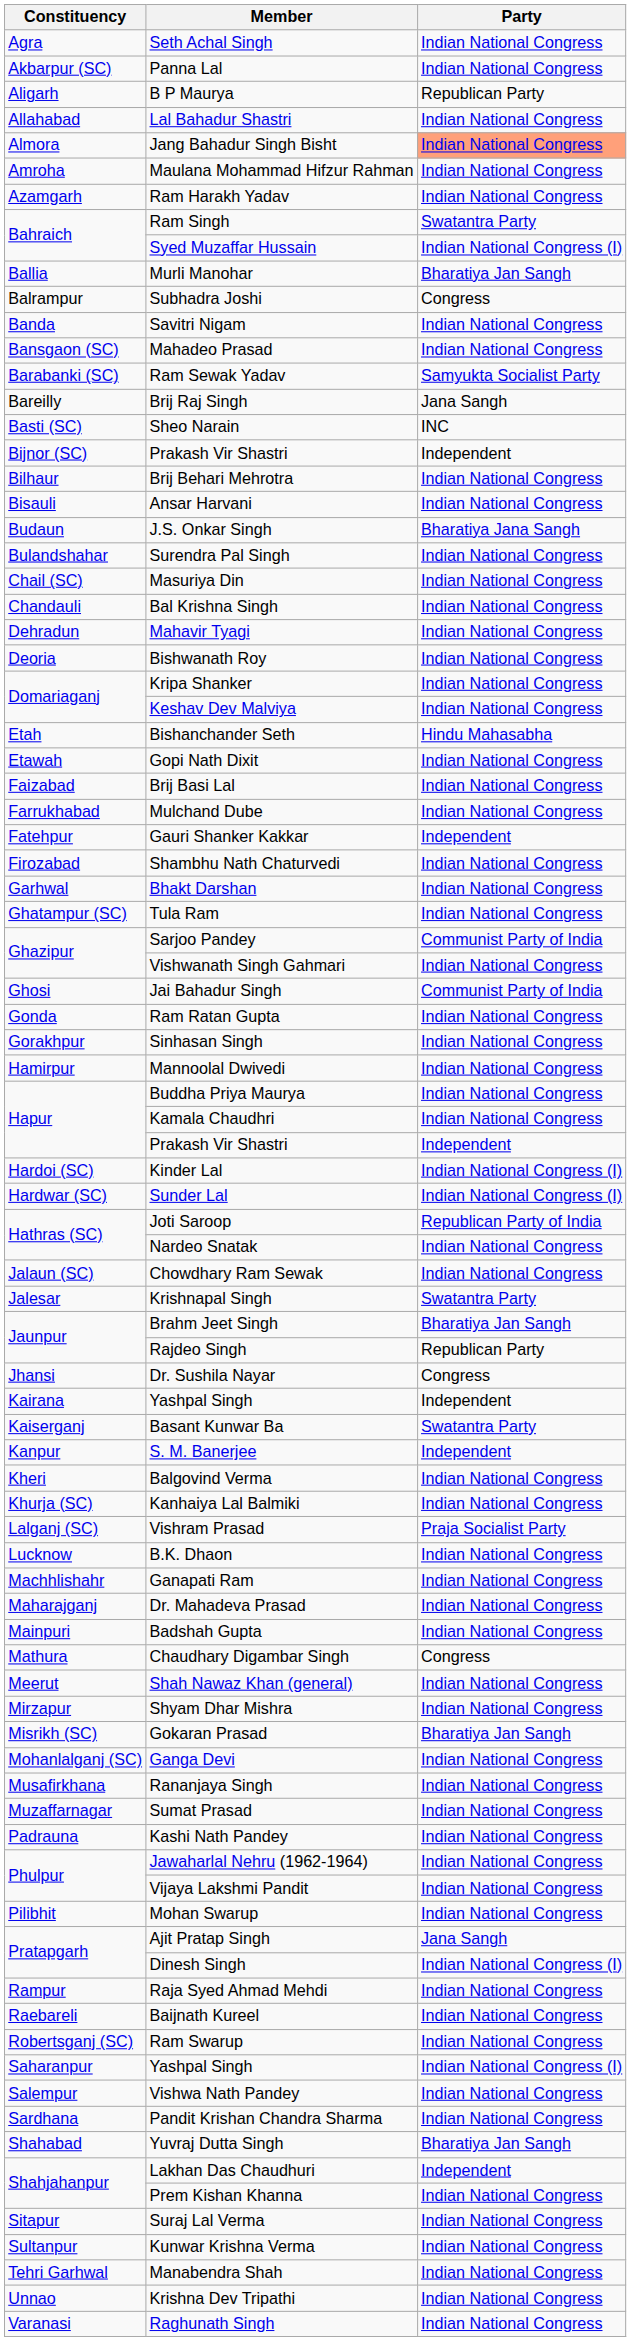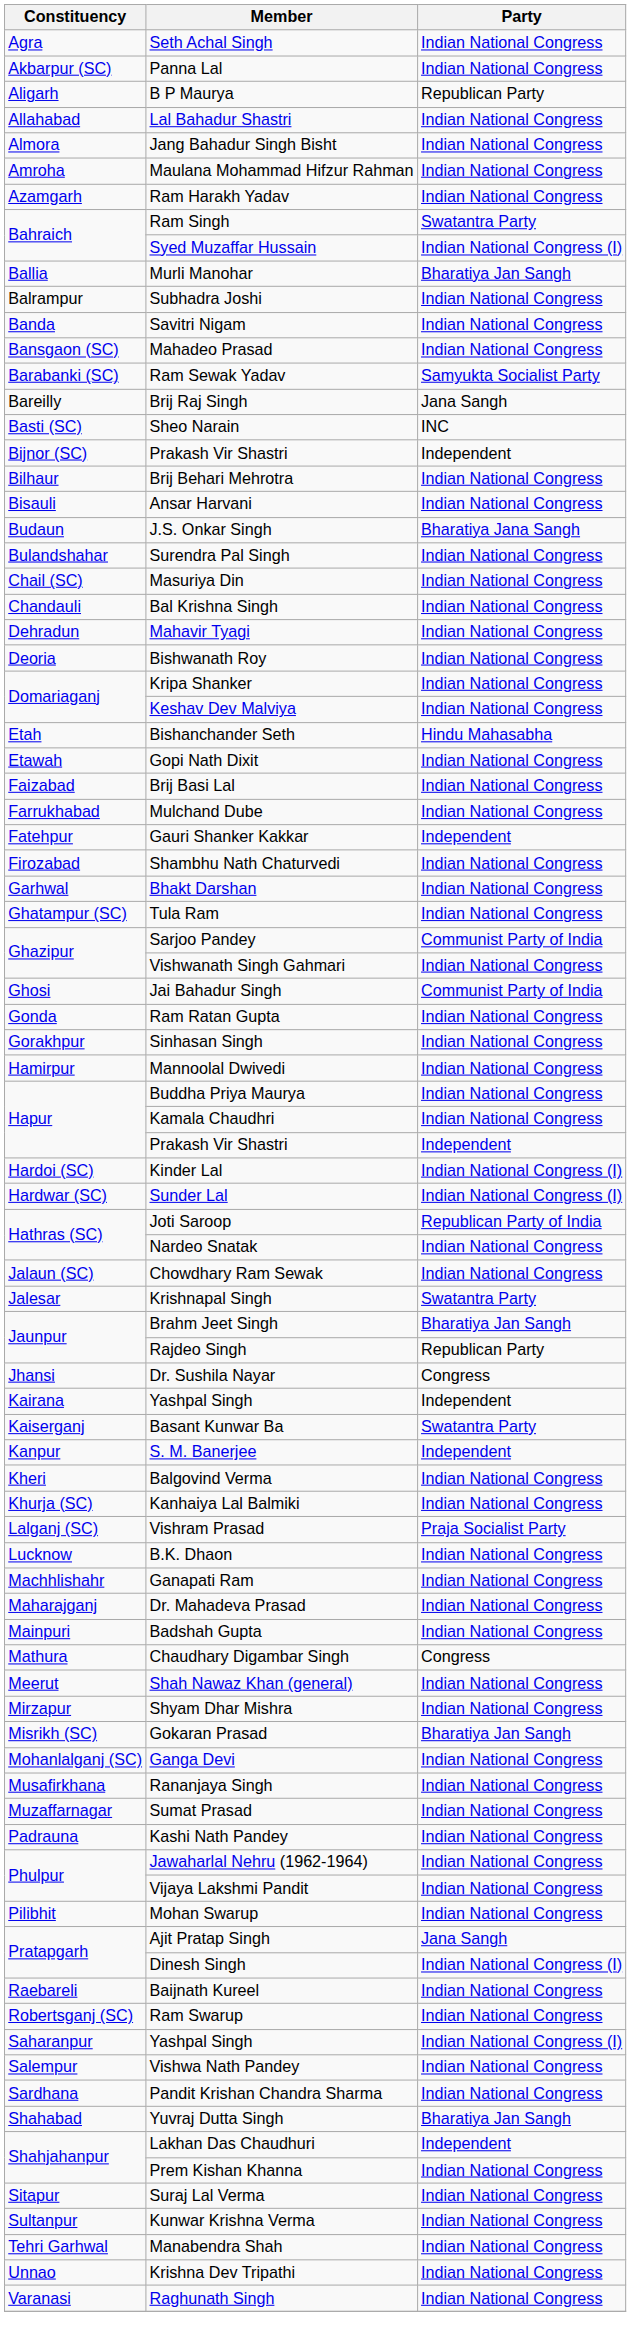 <table class="wikitable sortable">
 <tr>
 <th>Constituency</th>
 <th>Member</th>
 <th>Party</th>
 </tr>
 <tr>
 <td><a href='#'>Agra</a></td>
 <td><a href='#'>Seth Achal Singh</a></td>
 <td><a href='#'>Indian National Congress</a></td>
 </tr>
 <tr>
 <td><a href='#'>Akbarpur (SC)</a></td>
 <td>Panna Lal</td>
 <td><a href='#'>Indian National Congress</a></td>
 </tr>
 <tr>
 <td><a href='#'>Aligarh</a></td>
 <td>B P Maurya</td>
 <td>Republican Party</td>
 </tr>
 <tr>
 <td><a href='#'>Allahabad</a></td>
 <td><a href='#'>Lal Bahadur Shastri</a></td>
 <td><a href='#'>Indian National Congress</a></td>
 </tr>
 <tr>
 <td><a href='#'>Almora</a></td>
 <td>Jang Bahadur Singh Bisht</td>
-<td style="background: lightsalmon;"><a href='#'>Indian National Congress</a></td>
+<td><a href='#'>Indian National Congress</a></td>
 </tr>
 <tr>
 <td><a href='#'>Amroha</a></td>
 <td>Maulana Mohammad Hifzur Rahman</td>
 <td><a href='#'>Indian National Congress</a></td>
 </tr>
 <tr>
 <td><a href='#'>Azamgarh</a></td>
 <td>Ram Harakh Yadav</td>
 <td><a href='#'>Indian National Congress</a></td>
 </tr>
 <tr>
 <td rowspan=2><a href='#'>Bahraich</a></td>
 <td>Ram Singh</td>
 <td><a href='#'>Swatantra Party</a></td>
 </tr>
 <tr>
 <td><a href='#'>Syed Muzaffar Hussain</a></td>
 <td><a href='#'>Indian National Congress (I)</a></td>
 </tr>
 <tr>
 <td><a href='#'>Ballia</a></td>
 <td>Murli Manohar</td>
 <td><a href='#'>Bharatiya Jan Sangh</a></td>
 </tr>
 <tr>
 <td>Balrampur</td>
 <td>Subhadra Joshi </td>
-<td>Congress</td>
+<td><a href='#'>Indian National Congress</a></td>
 </tr>
 <tr>
 <td><a href='#'>Banda</a></td>
 <td>Savitri Nigam</td>
 <td><a href='#'>Indian National Congress</a></td>
 </tr>
 <tr>
 <td><a href='#'>Bansgaon (SC)</a></td>
 <td>Mahadeo Prasad</td>
 <td><a href='#'>Indian National Congress</a></td>
 </tr>
 <tr>
 <td><a href='#'>Barabanki (SC)</a></td>
 <td>Ram Sewak Yadav</td>
 <td><a href='#'>Samyukta Socialist Party</a></td>
 </tr>
 <tr>
 <td>Bareilly</td>
 <td>Brij Raj Singh</td>
 <td>Jana Sangh</td>
 </tr>
 <tr>
 <td><a href='#'>Basti (SC)</a></td>
 <td>Sheo Narain</td>
 <td>INC</td>
 </tr>
 <tr>
 <td><a href='#'>Bijnor (SC)</a></td>
 <td>Prakash Vir Shastri</td>
 <td>Independent</td>
 </tr>
 <tr>
 <td><a href='#'>Bilhaur</a></td>
 <td>Brij Behari Mehrotra</td>
 <td><a href='#'>Indian National Congress</a></td>
 </tr>
 <tr>
 <td><a href='#'>Bisauli</a></td>
 <td>Ansar Harvani</td>
 <td><a href='#'>Indian National Congress</a></td>
 </tr>
 <tr>
 <td><a href='#'>Budaun</a></td>
 <td>J.S. Onkar Singh</td>
 <td><a href='#'>Bharatiya Jana Sangh</a></td>
 </tr>
 <tr>
 <td><a href='#'>Bulandshahar</a></td>
 <td>Surendra Pal Singh</td>
 <td><a href='#'>Indian National Congress</a></td>
 </tr>
 <tr>
 <td><a href='#'>Chail (SC)</a></td>
 <td>Masuriya Din</td>
 <td><a href='#'>Indian National Congress</a></td>
 </tr>
 <tr>
 <td><a href='#'>Chandauli</a></td>
 <td>Bal Krishna Singh</td>
 <td><a href='#'>Indian National Congress</a></td>
 </tr>
 <tr>
 <td><a href='#'>Dehradun</a></td>
 <td><a href='#'>Mahavir Tyagi</a></td>
 <td><a href='#'>Indian National Congress</a></td>
 </tr>
 <tr>
 <td><a href='#'>Deoria</a></td>
 <td>Bishwanath Roy</td>
 <td><a href='#'>Indian National Congress</a></td>
 </tr>
 <tr>
 <td rowspan=2><a href='#'>Domariaganj</a></td>
 <td>Kripa Shanker</td>
 <td><a href='#'>Indian National Congress</a></td>
 </tr>
 <tr>
 <td><a href='#'>Keshav Dev Malviya</a></td>
 <td><a href='#'>Indian National Congress</a></td>
 </tr>
 <tr>
 <td><a href='#'>Etah</a></td>
 <td>Bishanchander Seth</td>
 <td><a href='#'>Hindu Mahasabha</a></td>
 </tr>
 <tr>
 <td><a href='#'>Etawah</a></td>
 <td>Gopi Nath Dixit</td>
 <td><a href='#'>Indian National Congress</a></td>
 </tr>
 <tr>
 <td><a href='#'>Faizabad</a></td>
 <td>Brij Basi Lal</td>
 <td><a href='#'>Indian National Congress</a></td>
 </tr>
 <tr>
 <td><a href='#'>Farrukhabad</a></td>
 <td>Mulchand Dube</td>
 <td><a href='#'>Indian National Congress</a></td>
 </tr>
 <tr>
 <td><a href='#'>Fatehpur</a></td>
 <td>Gauri Shanker Kakkar</td>
 <td><a href='#'>Independent</a></td>
 </tr>
 <tr>
 <td><a href='#'>Firozabad</a></td>
 <td>Shambhu Nath Chaturvedi</td>
 <td><a href='#'>Indian National Congress</a></td>
 </tr>
 <tr>
 <td><a href='#'>Garhwal</a></td>
 <td><a href='#'>Bhakt Darshan</a></td>
 <td><a href='#'>Indian National Congress</a></td>
 </tr>
 <tr>
 <td><a href='#'>Ghatampur (SC)</a></td>
 <td>Tula Ram</td>
 <td><a href='#'>Indian National Congress</a></td>
 </tr>
 <tr>
 <td rowspan=2><a href='#'>Ghazipur</a></td>
 <td>Sarjoo Pandey</td>
 <td><a href='#'>Communist Party of India</a></td>
 </tr>
 <tr>
 <td>Vishwanath Singh Gahmari</td>
 <td><a href='#'>Indian National Congress</a></td>
 </tr>
 <tr>
 <td><a href='#'>Ghosi</a></td>
 <td>Jai Bahadur Singh</td>
 <td><a href='#'>Communist Party of India</a></td>
 </tr>
 <tr>
 <td><a href='#'>Gonda</a></td>
 <td>Ram Ratan Gupta</td>
 <td><a href='#'>Indian National Congress</a></td>
 </tr>
 <tr>
 <td><a href='#'>Gorakhpur</a></td>
 <td>Sinhasan Singh</td>
 <td><a href='#'>Indian National Congress</a></td>
 </tr>
 <tr>
 <td><a href='#'>Hamirpur</a></td>
 <td>Mannoolal Dwivedi</td>
 <td><a href='#'>Indian National Congress</a></td>
 </tr>
 <tr>
 <td rowspan=3><a href='#'>Hapur</a></td>
 <td>Buddha Priya Maurya</td>
 <td><a href='#'>Indian National Congress</a></td>
 </tr>
 <tr>
 <td>Kamala Chaudhri</td>
 <td><a href='#'>Indian National Congress</a></td>
 </tr>
 <tr>
 <td>Prakash Vir Shastri</td>
 <td><a href='#'>Independent</a></td>
 </tr>
 <tr>
 <td><a href='#'>Hardoi (SC)</a></td>
 <td>Kinder Lal</td>
 <td><a href='#'>Indian National Congress (I)</a></td>
 </tr>
 <tr>
 <td><a href='#'>Hardwar (SC)</a></td>
 <td><a href='#'>Sunder Lal</a></td>
 <td><a href='#'>Indian National Congress (I)</a></td>
 </tr>
 <tr>
 <td rowspan=2><a href='#'>Hathras (SC)</a></td>
 <td>Joti Saroop</td>
 <td><a href='#'>Republican Party of India</a></td>
 </tr>
 <tr>
 <td>Nardeo Snatak</td>
 <td><a href='#'>Indian National Congress</a></td>
 </tr>
 <tr>
 <td><a href='#'>Jalaun (SC)</a></td>
 <td>Chowdhary Ram Sewak</td>
 <td><a href='#'>Indian National Congress</a></td>
 </tr>
 <tr>
 <td><a href='#'>Jalesar</a></td>
 <td>Krishnapal Singh</td>
 <td><a href='#'>Swatantra Party</a></td>
 </tr>
 <tr>
 <td rowspan=2><a href='#'>Jaunpur</a></td>
 <td>Brahm Jeet Singh</td>
 <td><a href='#'>Bharatiya Jan Sangh</a></td>
 </tr>
 <tr>
 <td>Rajdeo Singh</td>
 <td>Republican Party</td>
 </tr>
 <tr>
 <td><a href='#'>Jhansi</a></td>
 <td>Dr. Sushila Nayar</td>
 <td>Congress</td>
 </tr>
 <tr>
 <td><a href='#'>Kairana</a></td>
 <td>Yashpal Singh</td>
 <td>Independent</td>
 </tr>
 <tr>
 <td><a href='#'>Kaiserganj</a></td>
 <td>Basant Kunwar Ba</td>
 <td><a href='#'>Swatantra Party</a></td>
 </tr>
 <tr>
 <td><a href='#'>Kanpur</a></td>
 <td><a href='#'>S. M. Banerjee</a></td>
 <td><a href='#'>Independent</a></td>
 </tr>
 <tr>
 <td><a href='#'>Kheri</a></td>
 <td>Balgovind Verma</td>
 <td><a href='#'>Indian National Congress</a></td>
 </tr>
 <tr>
 <td><a href='#'>Khurja (SC)</a></td>
 <td>Kanhaiya Lal Balmiki</td>
 <td><a href='#'>Indian National Congress</a></td>
 </tr>
 <tr>
 <td><a href='#'>Lalganj (SC)</a></td>
 <td>Vishram Prasad</td>
 <td><a href='#'>Praja Socialist Party</a></td>
 </tr>
 <tr>
 <td><a href='#'>Lucknow</a></td>
 <td>B.K. Dhaon</td>
 <td><a href='#'>Indian National Congress</a></td>
 </tr>
 <tr>
 <td><a href='#'>Machhlishahr</a></td>
 <td>Ganapati Ram</td>
 <td><a href='#'>Indian National Congress</a></td>
 </tr>
 <tr>
 <td><a href='#'>Maharajganj</a></td>
 <td>Dr. Mahadeva Prasad</td>
 <td><a href='#'>Indian National Congress</a></td>
 </tr>
 <tr>
 <td><a href='#'>Mainpuri</a></td>
 <td>Badshah Gupta</td>
 <td><a href='#'>Indian National Congress</a></td>
 </tr>
 <tr>
 <td><a href='#'>Mathura</a></td>
 <td>Chaudhary Digambar Singh</td>
 <td>Congress</td>
 </tr>
 <tr>
 <td><a href='#'>Meerut</a></td>
 <td><a href='#'>Shah Nawaz Khan (general)</a></td>
 <td><a href='#'>Indian National Congress</a></td>
 </tr>
 <tr>
 <td><a href='#'>Mirzapur</a></td>
 <td>Shyam Dhar Mishra</td>
 <td><a href='#'>Indian National Congress</a></td>
 </tr>
 <tr>
 <td><a href='#'>Misrikh (SC)</a></td>
 <td>Gokaran Prasad</td>
 <td><a href='#'>Bharatiya Jan Sangh</a></td>
 </tr>
 <tr>
 <td><a href='#'>Mohanlalganj (SC)</a></td>
 <td><a href='#'>Ganga Devi</a></td>
 <td><a href='#'>Indian National Congress</a></td>
 </tr>
 <tr>
 <td><a href='#'>Musafirkhana</a></td>
 <td>Rananjaya Singh</td>
 <td><a href='#'>Indian National Congress</a></td>
 </tr>
 <tr>
 <td><a href='#'>Muzaffarnagar</a></td>
 <td>Sumat Prasad</td>
 <td><a href='#'>Indian National Congress</a></td>
 </tr>
 <tr>
 <td><a href='#'>Padrauna</a></td>
 <td>Kashi Nath Pandey</td>
 <td><a href='#'>Indian National Congress</a></td>
 </tr>
 <tr>
 <td rowspan=2><a href='#'>Phulpur</a></td>
 <td><a href='#'>Jawaharlal Nehru</a> (1962-1964)</td>
 <td><a href='#'>Indian National Congress</a></td>
 </tr>
 <tr>
 <td>Vijaya Lakshmi Pandit</td>
 <td><a href='#'>Indian National Congress</a></td>
 </tr>
 <tr>
 <td><a href='#'>Pilibhit</a></td>
 <td>Mohan Swarup</td>
 <td><a href='#'>Indian National Congress</a></td>
 </tr>
 <tr>
 <td rowspan=2><a href='#'>Pratapgarh</a></td>
 <td>Ajit Pratap Singh</td>
 <td><a href='#'>Jana Sangh</a></td>
 </tr>
 <tr>
 <td>Dinesh Singh</td>
 <td><a href='#'>Indian National Congress (I)</a></td>
 </tr>
 <tr>
-<td><a href='#'>Rampur</a></td>
-<td>Raja Syed Ahmad Mehdi</td>
-<td><a href='#'>Indian National Congress</a></td>
-</tr>
-<tr>
 <td><a href='#'>Raebareli</a></td>
 <td>Baijnath Kureel</td>
 <td><a href='#'>Indian National Congress</a></td>
 </tr>
 <tr>
 <td><a href='#'>Robertsganj (SC)</a></td>
 <td>Ram Swarup</td>
 <td><a href='#'>Indian National Congress</a></td>
 </tr>
 <tr>
 <td><a href='#'>Saharanpur</a></td>
 <td>Yashpal Singh</td>
 <td><a href='#'>Indian National Congress (I)</a></td>
 </tr>
 <tr>
 <td><a href='#'>Salempur</a></td>
 <td>Vishwa Nath Pandey</td>
 <td><a href='#'>Indian National Congress</a></td>
 </tr>
 <tr>
 <td><a href='#'>Sardhana</a></td>
 <td>Pandit Krishan Chandra Sharma</td>
 <td><a href='#'>Indian National Congress</a></td>
 </tr>
 <tr>
 <td><a href='#'>Shahabad</a></td>
 <td>Yuvraj Dutta Singh</td>
 <td><a href='#'>Bharatiya Jan Sangh</a></td>
 </tr>
 <tr>
 <td rowspan=2><a href='#'>Shahjahanpur</a></td>
 <td>Lakhan Das Chaudhuri</td>
 <td><a href='#'>Independent</a></td>
 </tr>
 <tr>
 <td>Prem Kishan Khanna</td>
 <td><a href='#'>Indian National Congress</a></td>
 </tr>
 <tr>
 <td><a href='#'>Sitapur</a></td>
 <td>Suraj Lal Verma</td>
 <td><a href='#'>Indian National Congress</a></td>
 </tr>
 <tr>
 <td><a href='#'>Sultanpur</a></td>
 <td>Kunwar Krishna Verma</td>
 <td><a href='#'>Indian National Congress</a></td>
 </tr>
 <tr>
 <td><a href='#'>Tehri Garhwal</a></td>
 <td>Manabendra Shah</td>
 <td><a href='#'>Indian National Congress</a></td>
 </tr>
 <tr>
 <td><a href='#'>Unnao</a></td>
 <td>Krishna Dev Tripathi</td>
 <td><a href='#'>Indian National Congress</a></td>
 </tr>
 <tr>
 <td><a href='#'>Varanasi</a></td>
 <td><a href='#'>Raghunath Singh</a></td>
 <td><a href='#'>Indian National Congress</a></td>
 </tr>
 <tr>
 </tr>
 </table>
